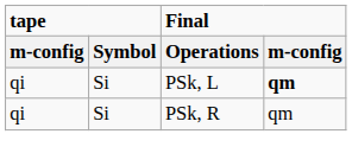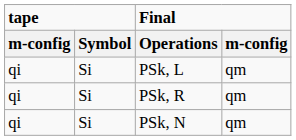 <table class="wikitable">
 <tr>
 <td colspan="2"><strong>tape</strong></td>
 <td colspan="2"><strong>Final</strong></td>
 </tr>
 <tr>
 <th>m-config</th>
 <th>Symbol</th>
 <th>Operations</th>
 <th>m-config</th>
 </tr>
 <tr>
 <td>qi</td>
 <td>Si</td>
 <td>PSk, L</td>
-<td><strong>qm</strong></td>
+<td>qm</td>
 </tr>
 <tr>
 <td>qi</td>
 <td>Si</td>
 <td>PSk, R</td>
 <td>qm</td>
 </tr>
+<tr>
+<td>qi</td>
+<td>Si</td>
+<td>PSk, N</td>
+<td>qm</td>
+</tr>
 </table>
